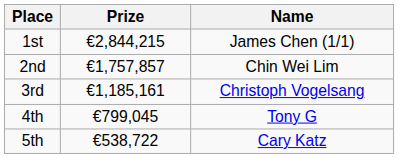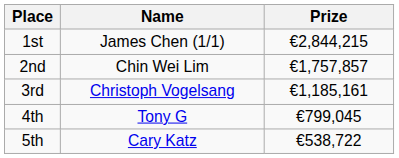 <table class="wikitable">
 <tr>
 <th width="50">Place</th>
+<th width="200">Name</th>
 <th width="125">Prize</th>
-<th width="200">Name</th>
 </tr>
 <tr>
 <td align = "center">1st</td>
+<td align = "center">James Chen (1/1)</td>
 <td align = "center">€2,844,215</td>
-<td align = "center">James Chen (1/1)</td>
 </tr>
 <tr>
 <td align = "center">2nd</td>
+<td align = "center">Chin Wei Lim</td>
 <td align = "center">€1,757,857</td>
-<td align = "center">Chin Wei Lim</td>
 </tr>
 <tr>
 <td align = "center">3rd</td>
+<td align = "center"><a href='#'>Christoph Vogelsang</a></td>
 <td align = "center">€1,185,161</td>
-<td align = "center"><a href='#'>Christoph Vogelsang</a></td>
 </tr>
 <tr>
 <td align = "center">4th</td>
+<td align = "center"><a href='#'>Tony G</a></td>
 <td align = "center">€799,045</td>
-<td align = "center"><a href='#'>Tony G</a></td>
 </tr>
 <tr>
 <td align = "center">5th</td>
+<td align = "center"><a href='#'>Cary Katz</a></td>
 <td align = "center">€538,722</td>
-<td align = "center"><a href='#'>Cary Katz</a></td>
 </tr>
 </table>
